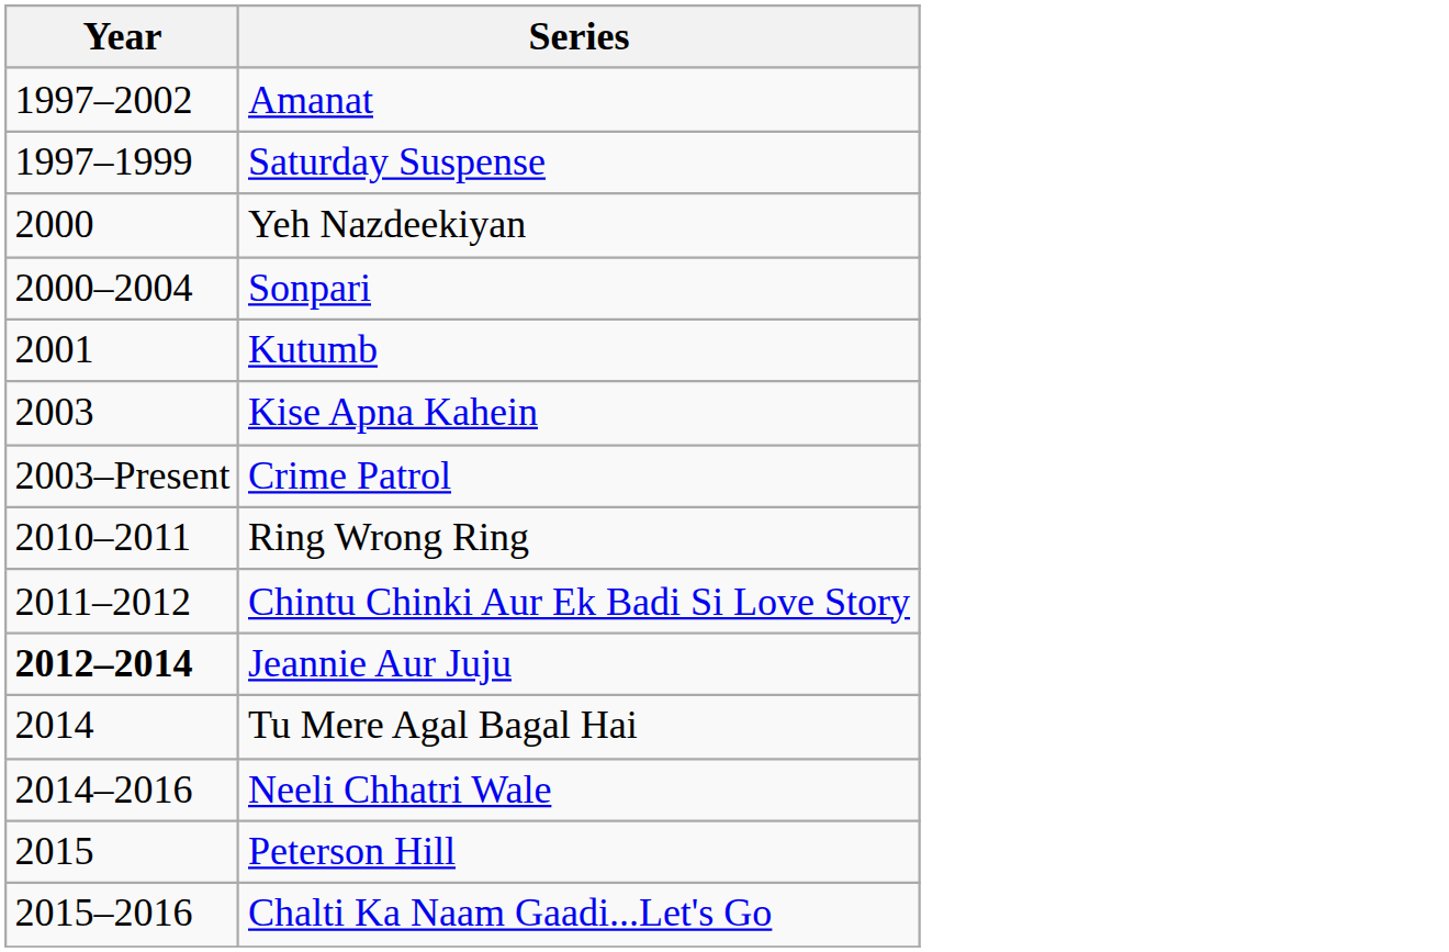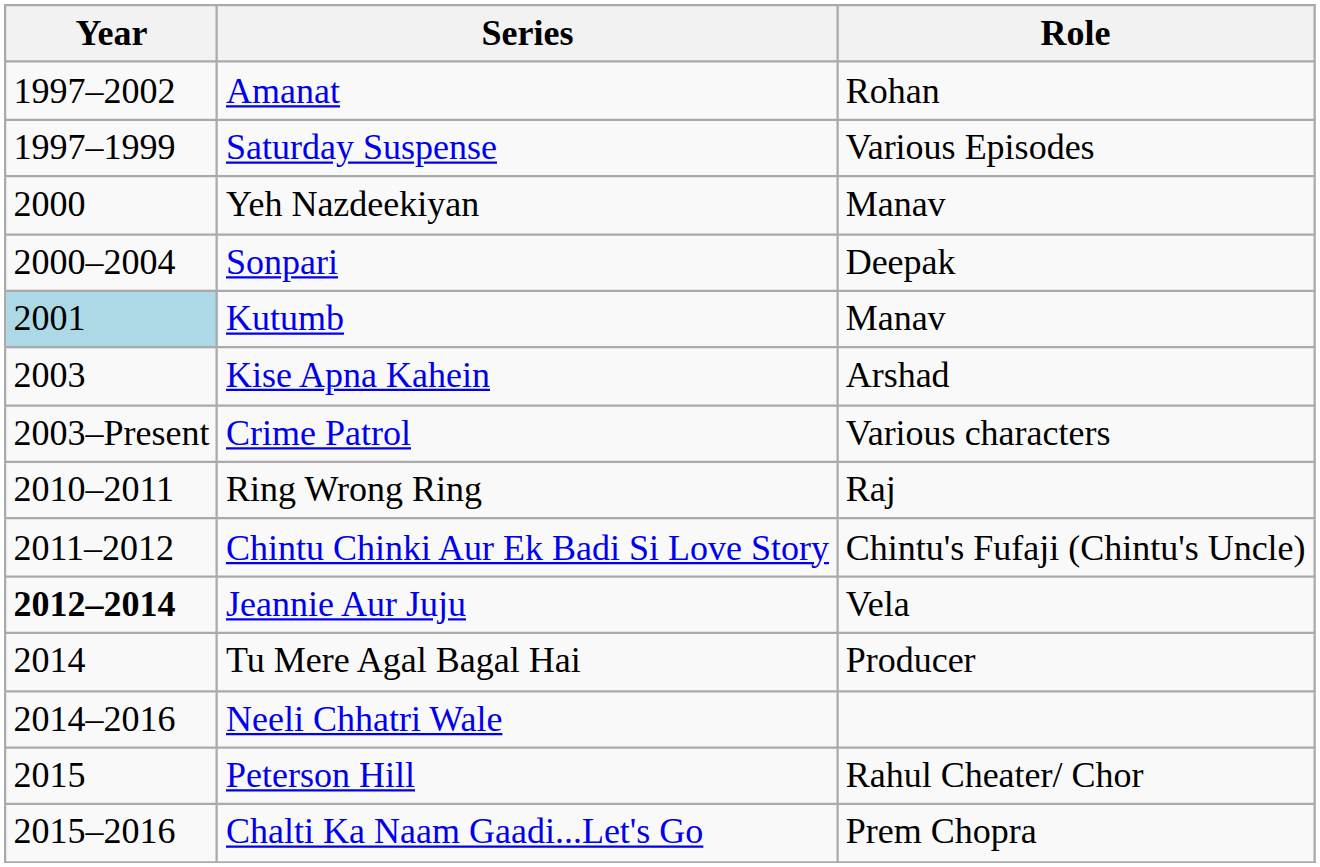 <table class="wikitable sortable">
 <tr>
 <th scope="col">Year</th>
 <th scope="col">Series</th>
+<th scope="col">Role</th>
 </tr>
 <tr>
 <td>1997–2002</td>
 <td><a href='#'>Amanat</a></td>
+<td>Rohan</td>
 </tr>
 <tr>
 <td>1997–1999</td>
 <td><a href='#'>Saturday Suspense</a></td>
+<td>Various Episodes</td>
 </tr>
 <tr>
 <td>2000</td>
 <td>Yeh Nazdeekiyan</td>
+<td>Manav</td>
 </tr>
 <tr>
 <td>2000–2004</td>
 <td><a href='#'>Sonpari</a></td>
+<td>Deepak</td>
 </tr>
 <tr>
-<td>2001</td>
+<td style="background: lightblue;">2001</td>
 <td><a href='#'>Kutumb</a></td>
+<td>Manav</td>
 </tr>
 <tr>
 <td>2003</td>
 <td><a href='#'>Kise Apna Kahein</a></td>
+<td>Arshad</td>
 </tr>
 <tr>
 <td>2003–Present</td>
 <td><a href='#'>Crime Patrol</a></td>
+<td>Various characters</td>
 </tr>
 <tr>
 <td>2010–2011</td>
 <td>Ring Wrong Ring</td>
+<td>Raj</td>
 </tr>
 <tr>
 <td>2011–2012</td>
 <td><a href='#'>Chintu Chinki Aur Ek Badi Si Love Story</a></td>
+<td>Chintu's Fufaji (Chintu's Uncle)</td>
 </tr>
 <tr>
 <td><strong>2012–2014</strong></td>
 <td><a href='#'>Jeannie Aur Juju</a></td>
+<td>Vela</td>
 </tr>
 <tr>
 <td>2014</td>
 <td>Tu Mere Agal Bagal Hai</td>
+<td>Producer</td>
 </tr>
 <tr>
 <td>2014–2016</td>
 <td><a href='#'>Neeli Chhatri Wale</a></td>
+<td></td>
 </tr>
 <tr>
 <td>2015</td>
 <td><a href='#'>Peterson Hill</a></td>
+<td>Rahul Cheater/ Chor</td>
 </tr>
 <tr>
 <td>2015–2016</td>
 <td><a href='#'>Chalti Ka Naam Gaadi...Let's Go</a></td>
+<td>Prem Chopra</td>
 </tr>
 </table>
